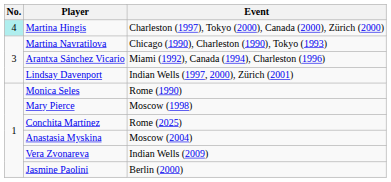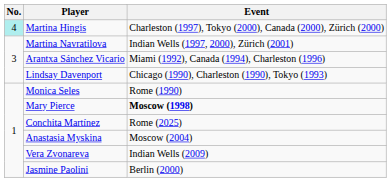 <table class="wikitable">
 <tr>
 <th scope="col">No.</th>
 <th scope="col">Player</th>
 <th scope="col">Event</th>
 </tr>
 <tr>
 <td style="background: paleturquoise; text-align:center">4</td>
 <td> <a href='#'>Martina Hingis</a></td>
 <td>Charleston (<a href='#'>1997</a>), Tokyo (<a href='#'>2000</a>), Canada (<a href='#'>2000</a>), Zürich (<a href='#'>2000</a>)</td>
 </tr>
 <tr>
 <td rowspan="3" style="text-align:center">3</td>
 <td> <a href='#'>Martina Navratilova</a></td>
-<td>Chicago (<a href='#'>1990</a>), Charleston (<a href='#'>1990</a>), Tokyo (<a href='#'>1993</a>)</td>
+<td>Indian Wells (<a href='#'>1997</a>, <a href='#'>2000</a>), Zürich (<a href='#'>2001</a>)</td>
 </tr>
 <tr>
 <td> <a href='#'>Arantxa Sánchez Vicario</a></td>
 <td>Miami (<a href='#'>1992</a>), Canada (<a href='#'>1994</a>), Charleston (<a href='#'>1996</a>)</td>
 </tr>
 <tr>
 <td> <a href='#'>Lindsay Davenport</a></td>
-<td>Indian Wells (<a href='#'>1997</a>, <a href='#'>2000</a>), Zürich (<a href='#'>2001</a>)</td>
+<td>Chicago (<a href='#'>1990</a>), Charleston (<a href='#'>1990</a>), Tokyo (<a href='#'>1993</a>)</td>
 </tr>
 <tr>
 <td rowspan="6" style="text-align:center">1</td>
 <td> <a href='#'>Monica Seles</a></td>
 <td>Rome (<a href='#'>1990</a>)</td>
 </tr>
 <tr>
 <td> <a href='#'>Mary Pierce</a></td>
-<td>Moscow (<a href='#'>1998</a>)</td>
+<td><strong>Moscow (<a href='#'>1998</a>)</strong></td>
 </tr>
 <tr>
 <td> <a href='#'>Conchita Martínez</a></td>
 <td>Rome (<a href='#'>2025</a>)</td>
 </tr>
 <tr>
 <td> <a href='#'>Anastasia Myskina</a></td>
 <td>Moscow (<a href='#'>2004</a>)</td>
 </tr>
 <tr>
 <td> <a href='#'>Vera Zvonareva</a></td>
 <td>Indian Wells (<a href='#'>2009</a>)</td>
 </tr>
 <tr>
 <td> <a href='#'>Jasmine Paolini</a></td>
 <td>Berlin (<a href='#'>2000</a>)</td>
 </tr>
 </table>
